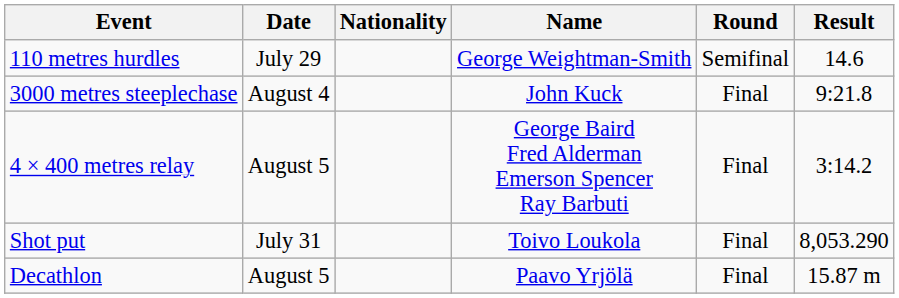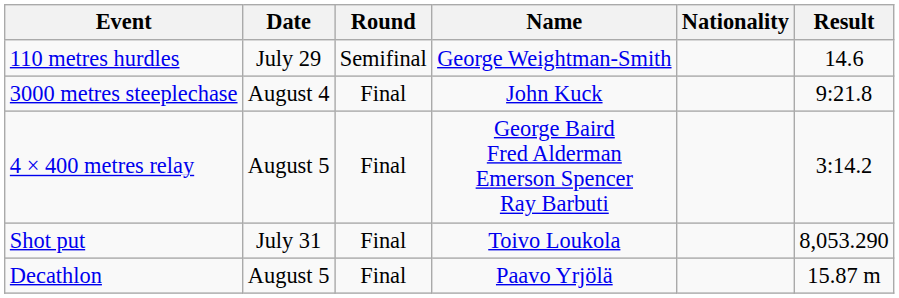 <table class=wikitable style=text-align:center>
 <tr>
 <th>Event</th>
 <th>Date</th>
+<th>Round</th>
+<th>Name</th>
 <th>Nationality</th>
-<th>Name</th>
-<th>Round</th>
 <th>Result</th>
 </tr>
 <tr>
 <td align=left><a href='#'>110 metres hurdles</a></td>
 <td>July 29</td>
+<td>Semifinal</td>
+<td><a href='#'>George Weightman-Smith</a></td>
 <td align=left></td>
-<td><a href='#'>George Weightman-Smith</a></td>
-<td>Semifinal</td>
 <td>14.6</td>
 </tr>
 <tr>
 <td align=left><a href='#'>3000 metres steeplechase</a></td>
 <td>August 4</td>
+<td>Final</td>
+<td><a href='#'>John Kuck</a></td>
 <td align=left></td>
-<td><a href='#'>John Kuck</a></td>
-<td>Final</td>
 <td>9:21.8</td>
 </tr>
 <tr>
 <td align=left><a href='#'>4 × 400 metres relay</a></td>
 <td>August 5</td>
+<td>Final</td>
+<td><a href='#'>George Baird</a><br><a href='#'>Fred Alderman</a><br><a href='#'>Emerson Spencer</a><br><a href='#'>Ray Barbuti</a></td>
 <td align=left></td>
-<td><a href='#'>George Baird</a><br><a href='#'>Fred Alderman</a><br><a href='#'>Emerson Spencer</a><br><a href='#'>Ray Barbuti</a></td>
-<td>Final</td>
 <td>3:14.2</td>
 </tr>
 <tr>
 <td align=left><a href='#'>Shot put</a></td>
 <td>July 31</td>
+<td>Final</td>
+<td><a href='#'>Toivo Loukola</a></td>
 <td align=left></td>
-<td><a href='#'>Toivo Loukola</a></td>
-<td>Final</td>
 <td>8,053.290</td>
 </tr>
 <tr>
 <td align=left><a href='#'>Decathlon</a></td>
 <td>August 5</td>
+<td>Final</td>
+<td><a href='#'>Paavo Yrjölä</a></td>
 <td align=left></td>
-<td><a href='#'>Paavo Yrjölä</a></td>
-<td>Final</td>
 <td>15.87 m</td>
 </tr>
 </table>
